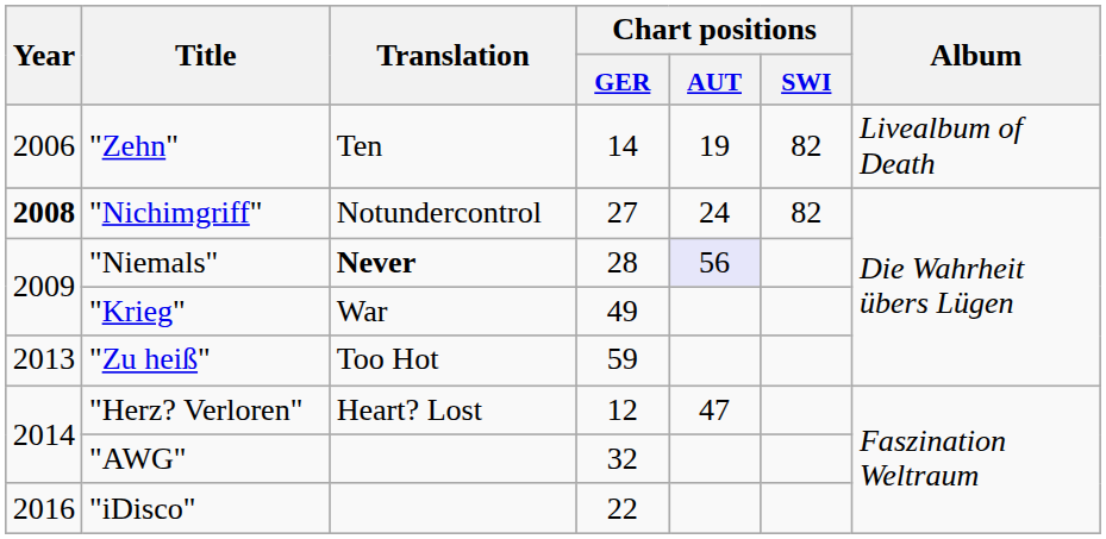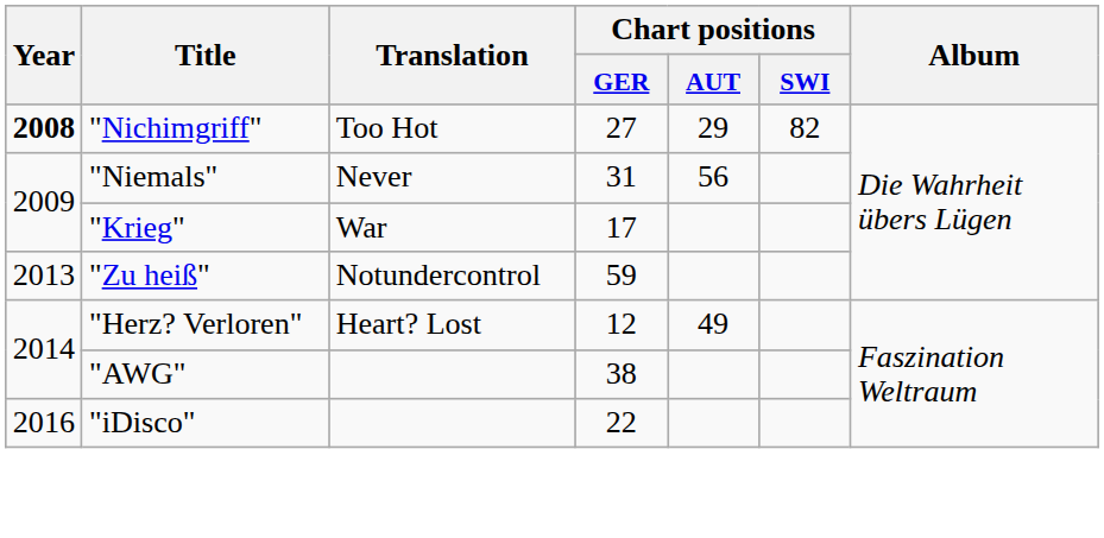 <table class="wikitable">
 <tr>
 <th width="10" rowspan="2">Year</th>
 <th width="120" rowspan="2">Title</th>
 <th width="120" rowspan="2">Translation</th>
 <th colspan="3">Chart positions</th>
 <th width="120" rowspan="2">Album</th>
 </tr>
 <tr bgcolor="#efefef">
 <th align="center" width="40"><small><a href='#'>GER</a></small></th>
 <th align="center" width="40"><small><a href='#'>AUT</a><br></small></th>
 <th align="center" width="40"><small><a href='#'>SWI</a><br></small></th>
 </tr>
 <tr>
-<td rowspan=1>2006</td>
-<td>"<a href='#'>Zehn</a>"</td>
-<td>Ten</td>
-<td align="center">14</td>
-<td align="center">19</td>
-<td align="center">82</td>
-<td rowspan=1><em>Livealbum of Death</em></td>
-</tr>
-<tr>
 <td rowspan=1><strong>2008</strong></td>
 <td>"<a href='#'>Nichimgriff</a>"</td>
-<td>Notundercontrol</td>
+<td>Too Hot</td>
 <td align="center">27</td>
-<td align="center">24</td>
+<td align="center">29</td>
 <td align="center">82</td>
 <td rowspan=4><em>Die Wahrheit übers Lügen</em></td>
 </tr>
 <tr>
 <td rowspan=2>2009</td>
 <td>"Niemals"</td>
-<td><strong>Never</strong></td>
-<td align="center">28</td>
-<td align="center" style="background: lavender;">56</td>
+<td>Never</td>
+<td align="center">31</td>
+<td align="center">56</td>
 <td align="center"></td>
 </tr>
 <tr>
 <td>"<a href='#'>Krieg</a>"</td>
 <td>War</td>
-<td align="center">49</td>
+<td align="center">17</td>
 <td align="center"></td>
 <td align="center"></td>
 </tr>
 <tr>
 <td rowspan=1>2013</td>
 <td>"<a href='#'>Zu heiß</a>"</td>
-<td>Too Hot</td>
+<td>Notundercontrol</td>
 <td align="center">59</td>
 <td align="center"></td>
 <td align="center"></td>
 </tr>
 <tr>
 <td rowspan=2>2014</td>
 <td>"Herz? Verloren"</td>
 <td>Heart? Lost</td>
 <td align="center">12</td>
-<td align="center">47</td>
+<td align="center">49</td>
 <td align="center"></td>
 <td rowspan=3><em>Faszination Weltraum</em></td>
 </tr>
 <tr>
 <td>"AWG"</td>
 <td></td>
-<td align="center">32</td>
+<td align="center">38</td>
 <td align="center"></td>
 <td align="center"></td>
 </tr>
 <tr>
 <td rowspan=1>2016</td>
 <td>"iDisco"</td>
 <td></td>
 <td align="center">22</td>
 <td align="center"></td>
 <td align="center"></td>
 </tr>
 </table>
